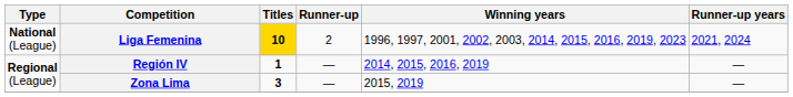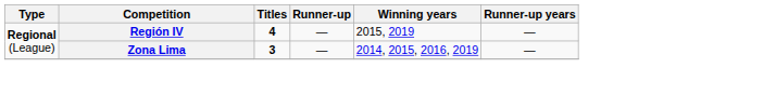 <table class="wikitable plainrowheaders" style="font-size:95%; text-align:center;">
 <tr>
 <th>Type</th>
 <th width=250px>Competition</th>
 <th>Titles</th>
 <th>Runner-up</th>
 <th>Winning years</th>
 <th>Runner-up years</th>
 </tr>
 <tr>
-<td rowspan=1><strong>National</strong><br>(League)</td>
-<th scope=col><a href='#'>Liga Femenina</a></th>
-<td bgcolor="gold"><strong>10</strong></td>
-<td>2</td>
-<td align="left">1996, 1997, 2001, <a href='#'>2002</a>, 2003, <a href='#'>2014</a>, <a href='#'>2015</a>, <a href='#'>2016</a>, <a href='#'>2019</a>, <a href='#'>2023</a></td>
-<td align="left"><a href='#'>2021</a>, <a href='#'>2024</a></td>
-</tr>
-<tr>
 <td rowspan=2><strong>Regional</strong><br>(League)</td>
 <th scope=col><a href='#'>Región IV</a></th>
-<td><strong>1</strong></td>
+<td><strong>4</strong></td>
 <td style="text-align:center;">—</td>
-<td align="left"><a href='#'>2014</a>, <a href='#'>2015</a>, <a href='#'>2016</a>, <a href='#'>2019</a></td>
+<td align="left">2015, <a href='#'>2019</a></td>
 <td style="text-align:center;">—</td>
 </tr>
 <tr>
 <th scope=col><a href='#'>Zona Lima</a></th>
 <td><strong>3</strong></td>
 <td style="text-align:center;">—</td>
-<td align="left">2015, <a href='#'>2019</a></td>
+<td align="left"><a href='#'>2014</a>, <a href='#'>2015</a>, <a href='#'>2016</a>, <a href='#'>2019</a></td>
 <td style="text-align:center;">—</td>
 </tr>
 <tr>
 </tr>
 </table>
